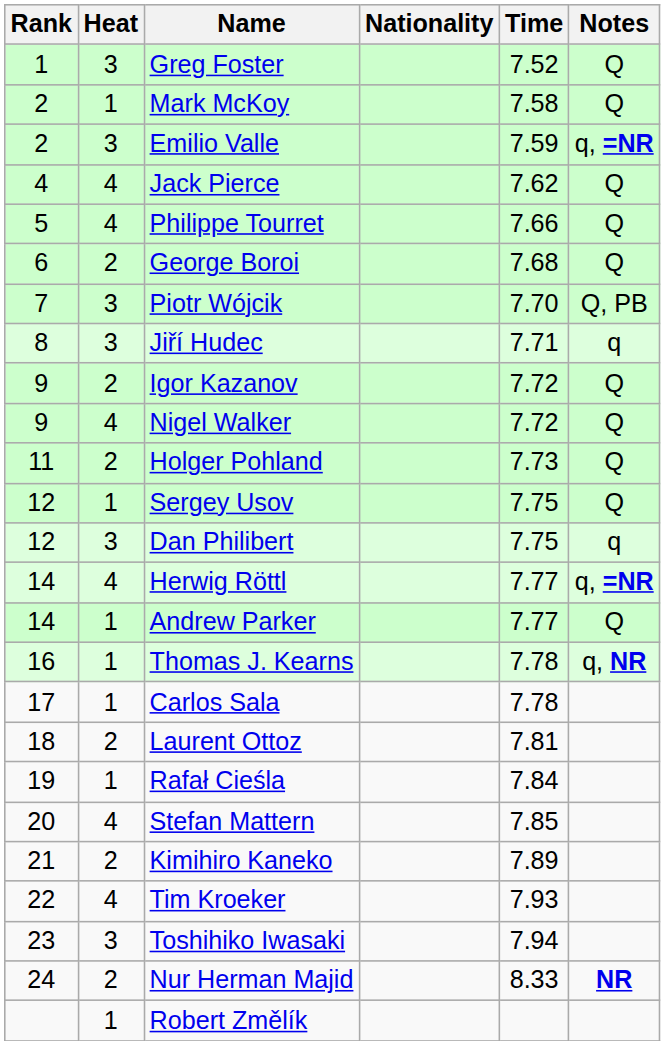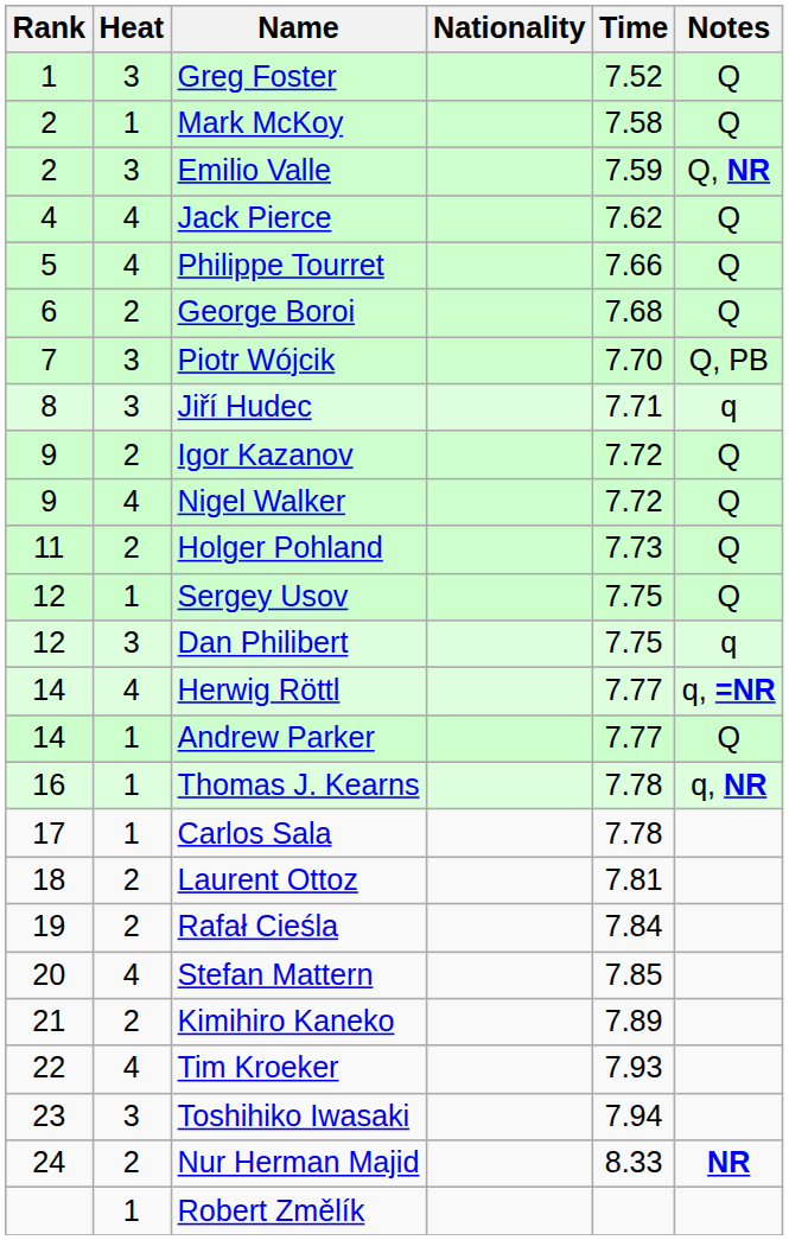 <table class="wikitable sortable" style="text-align:center">
 <tr>
 <th>Rank</th>
 <th>Heat</th>
 <th>Name</th>
 <th>Nationality</th>
 <th>Time</th>
 <th>Notes</th>
 </tr>
 <tr bgcolor=ccffcc>
 <td>1</td>
 <td>3</td>
 <td align="left"><a href='#'>Greg Foster</a></td>
 <td align=left></td>
 <td>7.52</td>
 <td>Q</td>
 </tr>
 <tr bgcolor=ccffcc>
 <td>2</td>
 <td>1</td>
 <td align="left"><a href='#'>Mark McKoy</a></td>
 <td align=left></td>
 <td>7.58</td>
 <td>Q</td>
 </tr>
 <tr bgcolor=ccffcc>
 <td>2</td>
 <td>3</td>
 <td align="left"><a href='#'>Emilio Valle</a></td>
 <td align=left></td>
 <td>7.59</td>
-<td>q, <strong><a href='#'>=NR</a></strong></td>
+<td>Q, <strong><a href='#'>NR</a></strong></td>
 </tr>
 <tr bgcolor=ccffcc>
 <td>4</td>
 <td>4</td>
 <td align="left"><a href='#'>Jack Pierce</a></td>
 <td align=left></td>
 <td>7.62</td>
 <td>Q</td>
 </tr>
 <tr bgcolor=ccffcc>
 <td>5</td>
 <td>4</td>
 <td align="left"><a href='#'>Philippe Tourret</a></td>
 <td align=left></td>
 <td>7.66</td>
 <td>Q</td>
 </tr>
 <tr bgcolor=ccffcc>
 <td>6</td>
 <td>2</td>
 <td align="left"><a href='#'>George Boroi</a></td>
 <td align=left></td>
 <td>7.68</td>
 <td>Q</td>
 </tr>
 <tr bgcolor=ccffcc>
 <td>7</td>
 <td>3</td>
 <td align="left"><a href='#'>Piotr Wójcik</a></td>
 <td align=left></td>
 <td>7.70</td>
 <td>Q, PB</td>
 </tr>
 <tr bgcolor=ddffdd>
 <td>8</td>
 <td>3</td>
 <td align="left"><a href='#'>Jiří Hudec</a></td>
 <td align=left></td>
 <td>7.71</td>
 <td>q</td>
 </tr>
 <tr bgcolor=ccffcc>
 <td>9</td>
 <td>2</td>
 <td align="left"><a href='#'>Igor Kazanov</a></td>
 <td align=left></td>
 <td>7.72</td>
 <td>Q</td>
 </tr>
 <tr bgcolor=ccffcc>
 <td>9</td>
 <td>4</td>
 <td align="left"><a href='#'>Nigel Walker</a></td>
 <td align=left></td>
 <td>7.72</td>
 <td>Q</td>
 </tr>
 <tr bgcolor=ccffcc>
 <td>11</td>
 <td>2</td>
 <td align="left"><a href='#'>Holger Pohland</a></td>
 <td align=left></td>
 <td>7.73</td>
 <td>Q</td>
 </tr>
 <tr bgcolor=ccffcc>
 <td>12</td>
 <td>1</td>
 <td align="left"><a href='#'>Sergey Usov</a></td>
 <td align=left></td>
 <td>7.75</td>
 <td>Q</td>
 </tr>
 <tr bgcolor=ddffdd>
 <td>12</td>
 <td>3</td>
 <td align="left"><a href='#'>Dan Philibert</a></td>
 <td align=left></td>
 <td>7.75</td>
 <td>q</td>
 </tr>
 <tr bgcolor=ddffdd>
 <td>14</td>
 <td>4</td>
 <td align="left"><a href='#'>Herwig Röttl</a></td>
 <td align=left></td>
 <td>7.77</td>
 <td>q, <strong><a href='#'>=NR</a></strong></td>
 </tr>
 <tr bgcolor=ccffcc>
 <td>14</td>
 <td>1</td>
 <td align="left"><a href='#'>Andrew Parker</a></td>
 <td align=left></td>
 <td>7.77</td>
 <td>Q</td>
 </tr>
 <tr bgcolor=ddffdd>
 <td>16</td>
 <td>1</td>
 <td align="left"><a href='#'>Thomas J. Kearns</a></td>
 <td align=left></td>
 <td>7.78</td>
 <td>q, <strong><a href='#'>NR</a></strong></td>
 </tr>
 <tr>
 <td>17</td>
 <td>1</td>
 <td align="left"><a href='#'>Carlos Sala</a></td>
 <td align=left></td>
 <td>7.78</td>
 <td></td>
 </tr>
 <tr>
 <td>18</td>
 <td>2</td>
 <td align="left"><a href='#'>Laurent Ottoz</a></td>
 <td align=left></td>
 <td>7.81</td>
 <td></td>
 </tr>
 <tr>
 <td>19</td>
-<td>1</td>
+<td>2</td>
 <td align="left"><a href='#'>Rafał Cieśla</a></td>
 <td align=left></td>
 <td>7.84</td>
 <td></td>
 </tr>
 <tr>
 <td>20</td>
 <td>4</td>
 <td align="left"><a href='#'>Stefan Mattern</a></td>
 <td align=left></td>
 <td>7.85</td>
 <td></td>
 </tr>
 <tr>
 <td>21</td>
 <td>2</td>
 <td align="left"><a href='#'>Kimihiro Kaneko</a></td>
 <td align=left></td>
 <td>7.89</td>
 <td></td>
 </tr>
 <tr>
 <td>22</td>
 <td>4</td>
 <td align="left"><a href='#'>Tim Kroeker</a></td>
 <td align=left></td>
 <td>7.93</td>
 <td></td>
 </tr>
 <tr>
 <td>23</td>
 <td>3</td>
 <td align="left"><a href='#'>Toshihiko Iwasaki</a></td>
 <td align=left></td>
 <td>7.94</td>
 <td></td>
 </tr>
 <tr>
 <td>24</td>
 <td>2</td>
 <td align="left"><a href='#'>Nur Herman Majid</a></td>
 <td align=left></td>
 <td>8.33</td>
 <td><strong><a href='#'>NR</a></strong></td>
 </tr>
 <tr>
 <td></td>
 <td>1</td>
 <td align="left"><a href='#'>Robert Změlík</a></td>
 <td align=left></td>
 <td></td>
 <td></td>
 </tr>
 </table>
